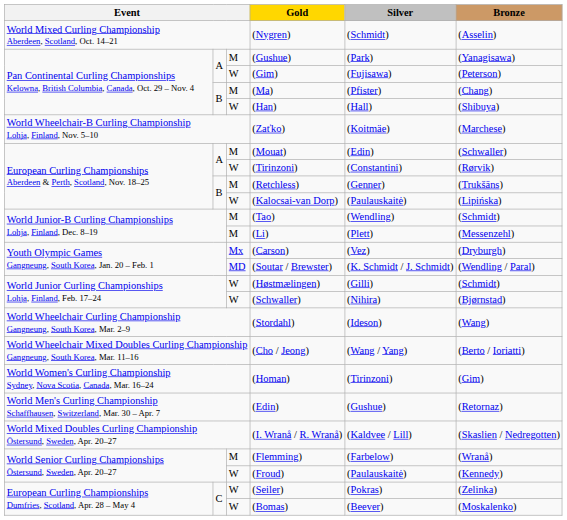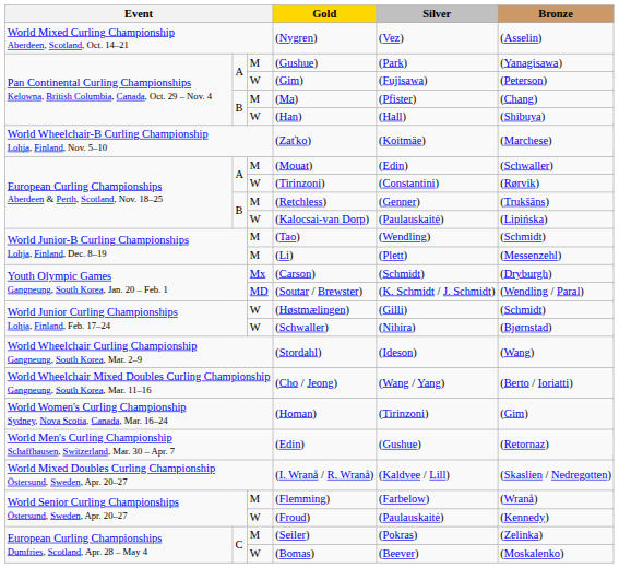 <table class="wikitable">
 <tr>
 <th colspan="3">Event</th>
 <th style="background:gold">Gold</th>
 <th style="background:silver">Silver</th>
 <th style="background:#cc9966">Bronze</th>
 </tr>
 <tr>
 <td colspan="3"><a href='#'>World Mixed Curling Championship</a> <br> <small><a href='#'>Aberdeen</a>, <a href='#'>Scotland</a>, Oct. 14–21</small></td>
 <td> (<a href='#'>Nygren</a>)</td>
-<td> (<a href='#'>Schmidt</a>)</td>
+<td> (<a href='#'>Vez</a>)</td>
 <td> (<a href='#'>Asselin</a>)</td>
 </tr>
 <tr>
 <td rowspan="4"><a href='#'>Pan Continental Curling Championships</a><br> <small><a href='#'>Kelowna</a>, <a href='#'>British Columbia</a>, <a href='#'>Canada</a>, Oct. 29 – Nov. 4</small></td>
 <td rowspan="2">A</td>
 <td>M</td>
 <td> (<a href='#'>Gushue</a>)</td>
 <td> (<a href='#'>Park</a>)</td>
 <td> (<a href='#'>Yanagisawa</a>)</td>
 </tr>
 <tr>
 <td>W</td>
 <td> (<a href='#'>Gim</a>)</td>
 <td> (<a href='#'>Fujisawa</a>)</td>
 <td> (<a href='#'>Peterson</a>)</td>
 </tr>
 <tr>
 <td rowspan="2">B</td>
 <td>M</td>
 <td> (<a href='#'>Ma</a>)</td>
 <td> (<a href='#'>Pfister</a>)</td>
 <td> (<a href='#'>Chang</a>)</td>
 </tr>
 <tr>
 <td>W</td>
 <td> (<a href='#'>Han</a>)</td>
 <td> (<a href='#'>Hall</a>)</td>
 <td> (<a href='#'>Shibuya</a>)</td>
 </tr>
 <tr>
 <td colspan="3"><a href='#'>World Wheelchair-B Curling Championship</a> <br> <small><a href='#'>Lohja</a>, <a href='#'>Finland</a>, Nov. 5–10</small></td>
 <td> (<a href='#'>Zaťko</a>)</td>
 <td> (<a href='#'>Koitmäe</a>)</td>
 <td> (<a href='#'>Marchese</a>)</td>
 </tr>
 <tr>
 <td rowspan="4"><a href='#'>European Curling Championships</a> <br> <small><a href='#'>Aberdeen</a> & <a href='#'>Perth</a>, <a href='#'>Scotland</a>, Nov. 18–25</small></td>
 <td rowspan="2">A</td>
 <td>M</td>
 <td> (<a href='#'>Mouat</a>)</td>
 <td> (<a href='#'>Edin</a>)</td>
 <td> (<a href='#'>Schwaller</a>)</td>
 </tr>
 <tr>
 <td>W</td>
 <td> (<a href='#'>Tirinzoni</a>)</td>
 <td> (<a href='#'>Constantini</a>)</td>
 <td> (<a href='#'>Rørvik</a>)</td>
 </tr>
 <tr>
 <td rowspan="2">B</td>
 <td>M</td>
 <td> (<a href='#'>Retchless</a>)</td>
 <td> (<a href='#'>Genner</a>)</td>
 <td> (<a href='#'>Trukšāns</a>)</td>
 </tr>
 <tr>
 <td>W</td>
 <td> (<a href='#'>Kalocsai-van Dorp</a>)</td>
 <td> (<a href='#'>Paulauskaitė</a>)</td>
 <td> (<a href='#'>Lipińska</a>)</td>
 </tr>
 <tr>
 <td colspan="2" rowspan="2"><a href='#'>World Junior-B Curling Championships</a><br> <small><a href='#'>Lohja</a>, <a href='#'>Finland</a>, Dec. 8–19</small></td>
 <td>M</td>
 <td> (<a href='#'>Tao</a>)</td>
 <td> (<a href='#'>Wendling</a>)</td>
 <td> (<a href='#'>Schmidt</a>)</td>
 </tr>
 <tr>
 <td>M</td>
 <td> (<a href='#'>Li</a>)</td>
 <td> (<a href='#'>Plett</a>)</td>
 <td> (<a href='#'>Messenzehl</a>)</td>
 </tr>
 <tr>
 <td rowspan="2" colspan="2"><a href='#'>Youth Olympic Games</a><br> <small><a href='#'>Gangneung</a>, <a href='#'>South Korea</a>, Jan. 20 – Feb. 1</small></td>
 <td><a href='#'>Mx</a></td>
 <td> (<a href='#'>Carson</a>)</td>
-<td> (<a href='#'>Vez</a>)</td>
+<td> (<a href='#'>Schmidt</a>)</td>
 <td> (<a href='#'>Dryburgh</a>)</td>
 </tr>
 <tr>
 <td><a href='#'>MD</a></td>
 <td> (<a href='#'>Soutar</a> / <a href='#'>Brewster</a>)</td>
 <td> (<a href='#'>K. Schmidt</a> / <a href='#'>J. Schmidt</a>)</td>
 <td> (<a href='#'>Wendling</a> / <a href='#'>Paral</a>)</td>
 </tr>
 <tr>
 <td colspan="2" rowspan="2"><a href='#'>World Junior Curling Championships</a><br> <small><a href='#'>Lohja</a>, <a href='#'>Finland</a>, Feb. 17–24</small></td>
 <td>W</td>
 <td> (<a href='#'>Høstmælingen</a>)</td>
 <td> (<a href='#'>Gilli</a>)</td>
 <td> (<a href='#'>Schmidt</a>)</td>
 </tr>
 <tr>
 <td>W</td>
 <td> (<a href='#'>Schwaller</a>)</td>
 <td> (<a href='#'>Nihira</a>)</td>
 <td> (<a href='#'>Bjørnstad</a>)</td>
 </tr>
 <tr>
 <td colspan="3"><a href='#'>World Wheelchair Curling Championship</a> <br> <small><a href='#'>Gangneung</a>, <a href='#'>South Korea</a>, Mar. 2–9</small></td>
 <td> (<a href='#'>Stordahl</a>)</td>
 <td> (<a href='#'>Ideson</a>)</td>
 <td> (<a href='#'>Wang</a>)</td>
 </tr>
 <tr>
 <td colspan="3"><a href='#'>World Wheelchair Mixed Doubles Curling Championship</a> <br> <small><a href='#'>Gangneung</a>, <a href='#'>South Korea</a>, Mar. 11–16</small></td>
 <td> (<a href='#'>Cho</a> / <a href='#'>Jeong</a>)</td>
 <td> (<a href='#'>Wang</a> / <a href='#'>Yang</a>)</td>
 <td> (<a href='#'>Berto</a> / <a href='#'>Ioriatti</a>)</td>
 </tr>
 <tr>
 <td colspan="3"><a href='#'>World Women's Curling Championship</a> <br> <small><a href='#'>Sydney</a>, <a href='#'>Nova Scotia</a>, <a href='#'>Canada</a>, Mar. 16–24</small></td>
 <td> (<a href='#'>Homan</a>)</td>
 <td> (<a href='#'>Tirinzoni</a>)</td>
 <td> (<a href='#'>Gim</a>)</td>
 </tr>
 <tr>
 <td colspan="3"><a href='#'>World Men's Curling Championship</a> <br> <small><a href='#'>Schaffhausen</a>, <a href='#'>Switzerland</a>, Mar. 30 – Apr. 7</small></td>
 <td> (<a href='#'>Edin</a>)</td>
 <td> (<a href='#'>Gushue</a>)</td>
 <td> (<a href='#'>Retornaz</a>)</td>
 </tr>
 <tr>
 <td colspan="3"><a href='#'>World Mixed Doubles Curling Championship</a> <br> <small><a href='#'>Östersund</a>, <a href='#'>Sweden</a>, Apr. 20–27</small></td>
 <td> (<a href='#'>I. Wranå</a> / <a href='#'>R. Wranå</a>)</td>
 <td> (<a href='#'>Kaldvee</a> / <a href='#'>Lill</a>)</td>
 <td> (<a href='#'>Skaslien</a> / <a href='#'>Nedregotten</a>)</td>
 </tr>
 <tr>
 <td colspan="2" rowspan="2"><a href='#'>World Senior Curling Championships</a><br> <small><a href='#'>Östersund</a>, <a href='#'>Sweden</a>, Apr. 20–27</small></td>
 <td>M</td>
 <td> (<a href='#'>Flemming</a>)</td>
 <td> (<a href='#'>Farbelow</a>)</td>
 <td> (<a href='#'>Wranå</a>)</td>
 </tr>
 <tr>
 <td>W</td>
 <td> (<a href='#'>Froud</a>)</td>
 <td> (<a href='#'>Paulauskaitė</a>)</td>
 <td> (<a href='#'>Kennedy</a>)</td>
 </tr>
 <tr>
 <td rowspan="2"><a href='#'>European Curling Championships</a> <br> <small><a href='#'>Dumfries</a>, <a href='#'>Scotland</a>, Apr. 28 – May 4</small></td>
 <td rowspan="2">C</td>
-<td>W</td>
+<td>M</td>
 <td> (<a href='#'>Seiler</a>)</td>
 <td> (<a href='#'>Pokras</a>)</td>
 <td> (<a href='#'>Zelinka</a>)</td>
 </tr>
 <tr>
 <td>W</td>
 <td> (<a href='#'>Bomas</a>)</td>
 <td> (<a href='#'>Beever</a>)</td>
 <td> (<a href='#'>Moskalenko</a>)</td>
 </tr>
 </table>
